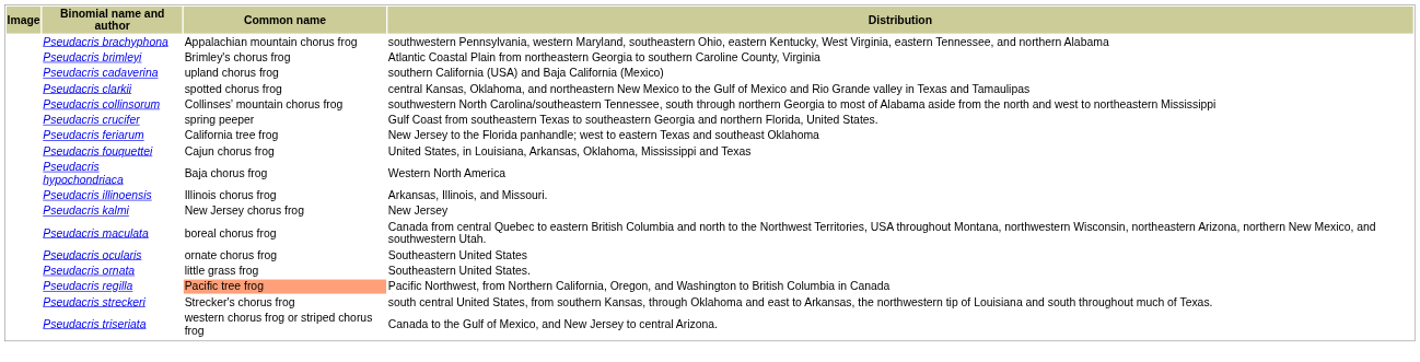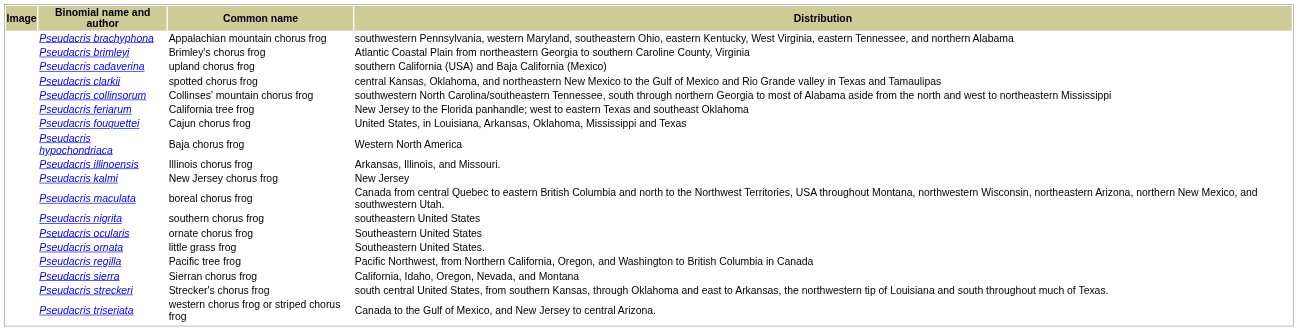 <table style="text-align:left; border:1px solid #999999; ">
 <tr style="background:#CCCC99; text-align: center; ">
 <th>Image</th>
 <th>Binomial name and author</th>
 <th>Common name</th>
 <th>Distribution</th>
 </tr>
 <tr>
 <td></td>
 <td><em><a href='#'>Pseudacris brachyphona</a></em> </td>
 <td>Appalachian mountain chorus frog</td>
 <td>southwestern Pennsylvania, western Maryland, southeastern Ohio, eastern Kentucky, West Virginia, eastern Tennessee, and northern Alabama</td>
 </tr>
 <tr>
 <td></td>
 <td><em><a href='#'>Pseudacris brimleyi</a></em> </td>
 <td>Brimley's chorus frog</td>
 <td>Atlantic Coastal Plain from northeastern Georgia to southern Caroline County, Virginia</td>
 </tr>
 <tr>
 <td></td>
 <td><em><a href='#'>Pseudacris cadaverina</a></em> </td>
 <td>upland chorus frog</td>
 <td>southern California (USA) and Baja California (Mexico)</td>
 </tr>
 <tr>
 <td></td>
 <td><em><a href='#'>Pseudacris clarkii</a></em> </td>
 <td>spotted chorus frog</td>
 <td>central Kansas, Oklahoma, and northeastern New Mexico to the Gulf of Mexico and Rio Grande valley in Texas and Tamaulipas</td>
 </tr>
 <tr>
 <td></td>
 <td><em><a href='#'>Pseudacris collinsorum</a></em> </td>
 <td>Collinses’ mountain chorus frog</td>
 <td>southwestern North Carolina/southeastern Tennessee, south through northern Georgia to most of Alabama aside from the north and west to northeastern Mississippi</td>
 </tr>
 <tr>
 <td></td>
-<td><em><a href='#'>Pseudacris crucifer</a></em> </td>
-<td>spring peeper</td>
-<td>Gulf Coast from southeastern Texas to southeastern Georgia and northern Florida, United States.</td>
-</tr>
-<tr>
-<td></td>
 <td><em><a href='#'>Pseudacris feriarum</a></em> </td>
 <td>California tree frog</td>
 <td>New Jersey to the Florida panhandle; west to eastern Texas and southeast Oklahoma</td>
 </tr>
 <tr>
 <td></td>
 <td><em><a href='#'>Pseudacris fouquettei</a></em> </td>
 <td>Cajun chorus frog</td>
 <td>United States, in Louisiana, Arkansas, Oklahoma, Mississippi and Texas</td>
 </tr>
 <tr>
 <td></td>
 <td><em><a href='#'>Pseudacris hypochondriaca</a></em> </td>
 <td>Baja chorus frog</td>
 <td>Western North America</td>
 </tr>
 <tr>
 <td></td>
 <td><em><a href='#'>Pseudacris illinoensis</a></em> </td>
 <td>Illinois chorus frog</td>
 <td>Arkansas, Illinois, and Missouri.</td>
 </tr>
 <tr>
 <td></td>
 <td><em><a href='#'>Pseudacris kalmi</a></em> </td>
 <td>New Jersey chorus frog</td>
 <td>New Jersey</td>
 </tr>
 <tr>
 <td></td>
 <td><em><a href='#'>Pseudacris maculata</a></em> </td>
 <td>boreal chorus frog</td>
 <td>Canada from central Quebec to eastern British Columbia and north to the Northwest Territories, USA throughout Montana, northwestern Wisconsin, northeastern Arizona, northern New Mexico, and southwestern Utah.</td>
 </tr>
 <tr>
 <td></td>
+<td><em><a href='#'>Pseudacris nigrita</a></em> </td>
+<td>southern chorus frog</td>
+<td>southeastern United States</td>
+</tr>
+<tr>
+<td></td>
 <td><em><a href='#'>Pseudacris ocularis</a></em>  </td>
 <td>ornate chorus frog</td>
 <td>Southeastern United States</td>
 </tr>
 <tr>
 <td></td>
 <td><em><a href='#'>Pseudacris ornata</a></em> </td>
 <td>little grass frog</td>
 <td>Southeastern United States.</td>
 </tr>
 <tr>
 <td></td>
 <td><em><a href='#'>Pseudacris regilla</a></em> </td>
-<td style="background: lightsalmon;">Pacific tree frog</td>
+<td>Pacific tree frog</td>
 <td>Pacific Northwest, from Northern California, Oregon, and Washington to British Columbia in Canada</td>
+</tr>
+<tr>
+<td></td>
+<td><em><a href='#'>Pseudacris sierra</a></em> </td>
+<td>Sierran chorus frog</td>
+<td>California, Idaho, Oregon, Nevada, and Montana</td>
 </tr>
 <tr>
 <td></td>
 <td><em><a href='#'>Pseudacris streckeri</a></em> </td>
 <td>Strecker's chorus frog</td>
 <td>south central United States, from southern Kansas, through Oklahoma and east to Arkansas, the northwestern tip of Louisiana and south throughout much of Texas.</td>
 </tr>
 <tr>
 <td></td>
 <td><em><a href='#'>Pseudacris triseriata</a></em> </td>
 <td>western chorus frog or striped chorus frog</td>
 <td>Canada to the Gulf of Mexico, and New Jersey to central Arizona.</td>
 </tr>
 <tr>
 </tr>
 </table>
